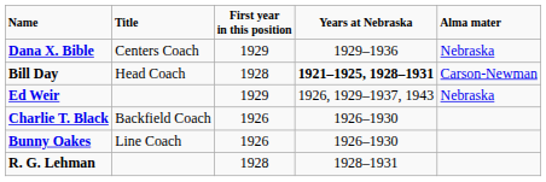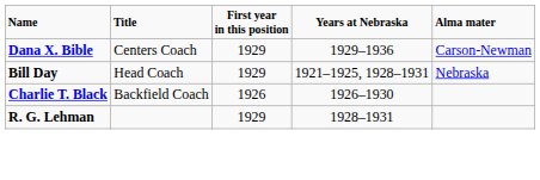 <table class="wikitable">
 <tr style="font-size:smaller">
 <td><strong>Name</strong></td>
 <td><strong>Title</strong></td>
 <td align="center"><strong>First year<br>in this position</strong></td>
 <td align="center"><strong>Years at Nebraska</strong></td>
 <td><strong>Alma mater</strong></td>
 </tr>
 <tr>
 <td><strong><a href='#'>Dana X. Bible</a></strong></td>
 <td>Centers Coach</td>
 <td align="center">1929</td>
 <td align="center">1929–1936</td>
-<td><a href='#'>Nebraska</a></td>
+<td><a href='#'>Carson-Newman</a></td>
 </tr>
 <tr>
 <td><strong>Bill Day</strong></td>
 <td>Head Coach</td>
-<td align="center">1928</td>
-<td align="center"><strong>1921–1925, 1928–1931</strong></td>
-<td><a href='#'>Carson-Newman</a></td>
-</tr>
-<tr>
-<td><strong><a href='#'>Ed Weir</a></strong></td>
-<td></td>
 <td align="center">1929</td>
-<td align="center">1926, 1929–1937, 1943</td>
+<td align="center">1921–1925, 1928–1931</td>
 <td><a href='#'>Nebraska</a></td>
 </tr>
 <tr>
 <td><strong><a href='#'>Charlie T. Black</a></strong></td>
 <td>Backfield Coach</td>
 <td align="center">1926</td>
 <td align="center">1926–1930</td>
 <td></td>
 </tr>
 <tr>
-<td><strong><a href='#'>Bunny Oakes</a></strong></td>
-<td>Line Coach</td>
-<td align="center">1926</td>
-<td align="center">1926–1930</td>
-<td></td>
-</tr>
-<tr>
 <td><strong>R. G. Lehman</strong></td>
 <td></td>
-<td align="center">1928</td>
+<td align="center">1929</td>
 <td align="center">1928–1931</td>
 <td></td>
 </tr>
 </table>
